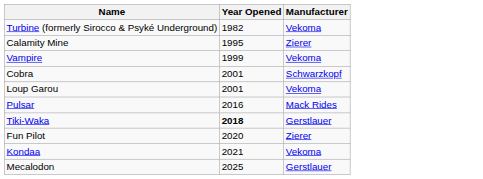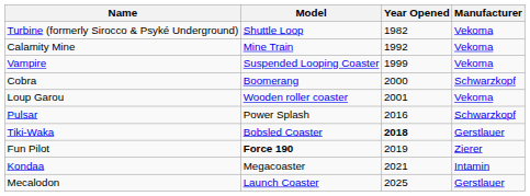 <table class="wikitable" border="1">
 <tr>
 <th>Name</th>
+<th>Model</th>
 <th>Year Opened</th>
 <th>Manufacturer</th>
 </tr>
 <tr>
 <td><a href='#'>Turbine</a> (formerly Sirocco & Psyké Underground)</td>
+<td><a href='#'>Shuttle Loop</a></td>
 <td>1982</td>
 <td><a href='#'>Vekoma</a></td>
 </tr>
 <tr>
 <td>Calamity Mine</td>
-<td>1995</td>
-<td><a href='#'>Zierer</a></td>
+<td><a href='#'>Mine Train</a></td>
+<td>1992</td>
+<td><a href='#'>Vekoma</a></td>
 </tr>
 <tr>
 <td><a href='#'>Vampire</a></td>
+<td><a href='#'>Suspended Looping Coaster</a></td>
 <td>1999</td>
 <td><a href='#'>Vekoma</a></td>
 </tr>
 <tr>
 <td>Cobra</td>
-<td>2001</td>
+<td><a href='#'>Boomerang</a></td>
+<td>2000</td>
 <td><a href='#'>Schwarzkopf</a></td>
 </tr>
 <tr>
 <td>Loup Garou</td>
+<td><a href='#'>Wooden roller coaster</a></td>
 <td>2001</td>
 <td><a href='#'>Vekoma</a></td>
 </tr>
 <tr>
 <td><a href='#'>Pulsar</a></td>
+<td>Power Splash</td>
 <td>2016</td>
-<td><a href='#'>Mack Rides</a></td>
+<td><a href='#'>Schwarzkopf</a></td>
 </tr>
 <tr>
 <td><a href='#'>Tiki-Waka</a></td>
+<td><a href='#'>Bobsled Coaster</a></td>
 <td><strong>2018</strong></td>
 <td><a href='#'>Gerstlauer</a></td>
 </tr>
 <tr>
 <td>Fun Pilot</td>
-<td>2020</td>
+<td><strong>Force 190</strong></td>
+<td>2019</td>
 <td><a href='#'>Zierer</a></td>
 </tr>
 <tr>
 <td><a href='#'>Kondaa</a></td>
+<td>Megacoaster</td>
 <td>2021</td>
-<td><a href='#'>Vekoma</a></td>
+<td><a href='#'>Intamin</a></td>
 </tr>
 <tr>
 <td>Mecalodon</td>
+<td><a href='#'>Launch Coaster</a></td>
 <td>2025</td>
 <td><a href='#'>Gerstlauer</a></td>
 </tr>
 </table>
